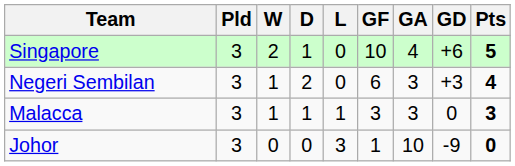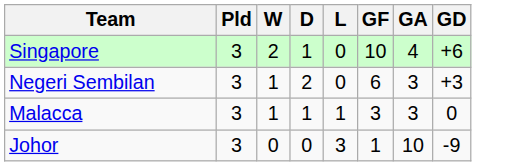 <table class="wikitable" style="text-align: center;">
 <tr>
 <th width=165>Team</th>
 <th width=20>Pld</th>
 <th width=20>W</th>
 <th width=20>D</th>
 <th width=20>L</th>
 <th width=20>GF</th>
 <th width=20>GA</th>
 <th width=20>GD</th>
-<th width=20>Pts</th>
 </tr>
 <tr style="background: #ccffcc;">
 <td align=left><a href='#'>Singapore</a></td>
 <td>3</td>
 <td>2</td>
 <td>1</td>
 <td>0</td>
 <td>10</td>
 <td>4</td>
 <td>+6</td>
-<td><strong>5</strong></td>
 </tr>
 <tr>
 <td align=left><a href='#'>Negeri Sembilan</a></td>
 <td>3</td>
 <td>1</td>
 <td>2</td>
 <td>0</td>
 <td>6</td>
 <td>3</td>
 <td>+3</td>
-<td><strong>4</strong></td>
 </tr>
 <tr>
 <td align=left><a href='#'>Malacca</a></td>
 <td>3</td>
 <td>1</td>
 <td>1</td>
 <td>1</td>
 <td>3</td>
 <td>3</td>
 <td>0</td>
-<td><strong>3</strong></td>
 </tr>
 <tr>
 <td align=left><a href='#'>Johor</a></td>
 <td>3</td>
 <td>0</td>
 <td>0</td>
 <td>3</td>
 <td>1</td>
 <td>10</td>
 <td>-9</td>
-<td><strong>0</strong></td>
 </tr>
 </table>
